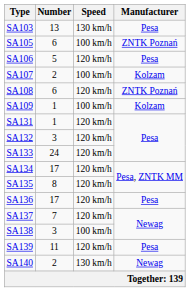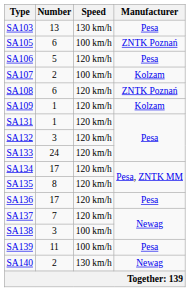 <table class="wikitable sortable" style="text-align:center; font-size:90%;">
 <tr>
 <th>Type</th>
 <th>Number</th>
 <th>Speed</th>
 <th>Manufacturer</th>
 </tr>
 <tr>
 <td><a href='#'>SA103</a></td>
 <td>13</td>
 <td>130 km/h</td>
 <td><a href='#'>Pesa</a></td>
 </tr>
 <tr>
 <td><a href='#'>SA105</a></td>
 <td>6</td>
 <td>100 km/h</td>
 <td><a href='#'>ZNTK Poznań</a></td>
 </tr>
 <tr>
 <td><a href='#'>SA106</a></td>
 <td>5</td>
 <td>120 km/h</td>
 <td><a href='#'>Pesa</a></td>
 </tr>
 <tr>
 <td><a href='#'>SA107</a></td>
 <td>2</td>
 <td>100 km/h</td>
 <td><a href='#'>Kolzam</a></td>
 </tr>
 <tr>
 <td><a href='#'>SA108</a></td>
 <td>6</td>
 <td>120 km/h</td>
 <td><a href='#'>ZNTK Poznań</a></td>
 </tr>
 <tr>
 <td><a href='#'>SA109</a></td>
 <td>1</td>
-<td>100 km/h</td>
+<td>120 km/h</td>
 <td><a href='#'>Kolzam</a></td>
 </tr>
 <tr>
 <td><a href='#'>SA131</a></td>
 <td>1</td>
 <td>120 km/h</td>
 <td rowspan="3"><a href='#'>Pesa</a></td>
 </tr>
 <tr>
 <td><a href='#'>SA132</a></td>
 <td>3</td>
 <td>120 km/h</td>
 </tr>
 <tr>
 <td><a href='#'>SA133</a></td>
 <td>24</td>
 <td>120 km/h</td>
 </tr>
 <tr>
 <td><a href='#'>SA134</a></td>
 <td>17</td>
 <td>120 km/h</td>
 <td rowspan="2"><a href='#'>Pesa</a>, <a href='#'>ZNTK MM</a></td>
 </tr>
 <tr>
 <td><a href='#'>SA135</a></td>
 <td>8</td>
 <td>120 km/h</td>
 </tr>
 <tr>
 <td><a href='#'>SA136</a></td>
 <td>17</td>
 <td>120 km/h</td>
 <td><a href='#'>Pesa</a></td>
 </tr>
 <tr>
 <td><a href='#'>SA137</a></td>
 <td>7</td>
 <td>120 km/h</td>
 <td rowspan="2"><a href='#'>Newag</a></td>
 </tr>
 <tr>
 <td><a href='#'>SA138</a></td>
 <td>3</td>
 <td>100 km/h</td>
 </tr>
 <tr>
 <td><a href='#'>SA139</a></td>
 <td>11</td>
-<td>120 km/h</td>
+<td>100 km/h</td>
 <td><a href='#'>Pesa</a></td>
 </tr>
 <tr>
 <td><a href='#'>SA140</a></td>
 <td>2</td>
 <td>130 km/h</td>
 <td><a href='#'>Newag</a></td>
 </tr>
 <tr class="sortbottom">
 <th colspan="4" style="text-align:right"><strong>Together: 139</strong></th>
 </tr>
 </table>
